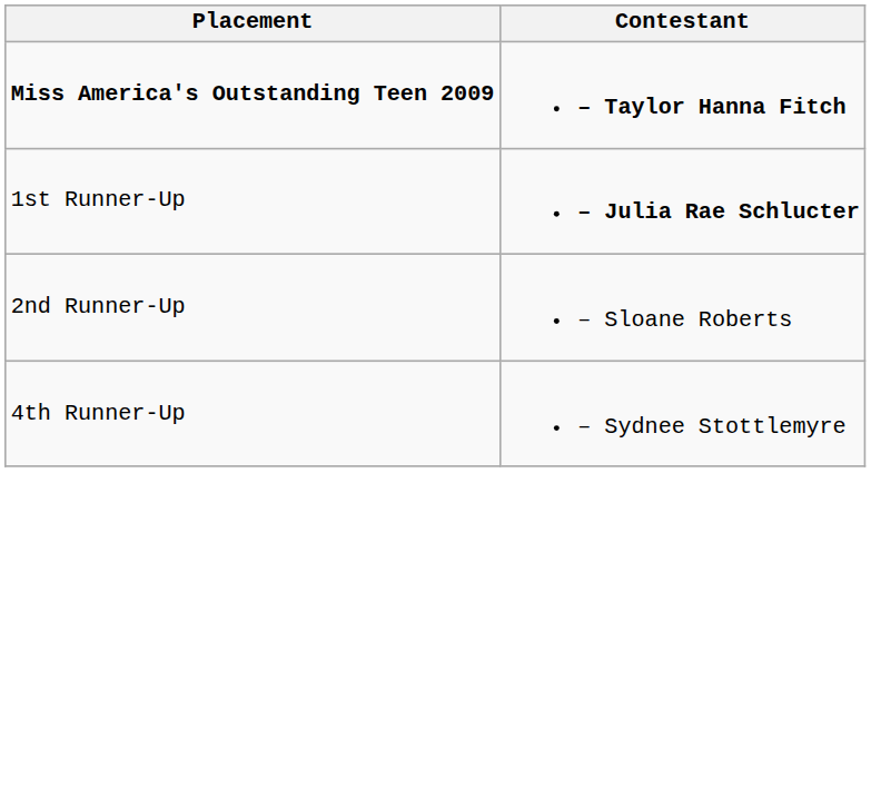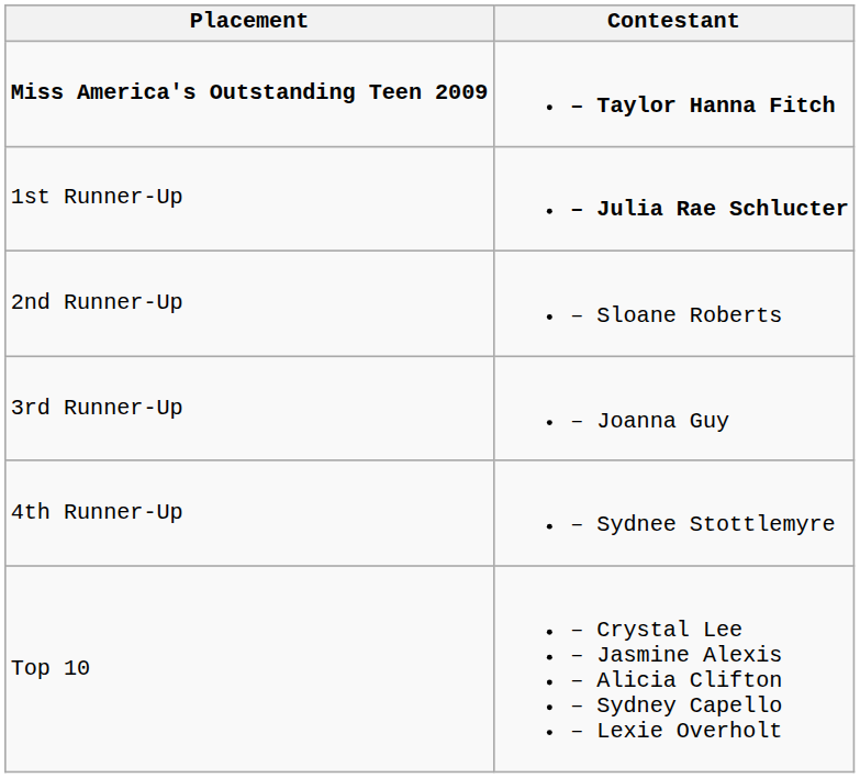 <table class="wikitable sortable" style="font-size: 95%;">
 <tr>
 <th>Placement</th>
 <th>Contestant</th>
 </tr>
 <tr>
 <td><strong>Miss America's Outstanding Teen 2009</strong></td>
 <td><br><ul><li><strong> – Taylor Hanna Fitch</strong></li></ul></td>
 </tr>
 <tr>
 <td>1st Runner-Up</td>
 <td><strong><br><ul><li> – Julia Rae Schlucter</li></ul></strong></td>
 </tr>
 <tr>
 <td>2nd Runner-Up</td>
 <td><br><ul><li> – Sloane Roberts</li></ul></td>
 </tr>
 <tr>
+<td>3rd Runner-Up</td>
+<td><br><ul><li> – Joanna Guy</li></ul></td>
+</tr>
+<tr>
 <td>4th Runner-Up</td>
 <td><br><ul><li> – Sydnee Stottlemyre</li></ul></td>
 </tr>
+<tr>
+<td>Top 10</td>
+<td><br><ul><li> – Crystal Lee</li><li> – Jasmine Alexis</li><li> – Alicia Clifton</li><li> – Sydney Capello</li><li> – Lexie Overholt</li></ul></td>
+</tr>
 </table>
